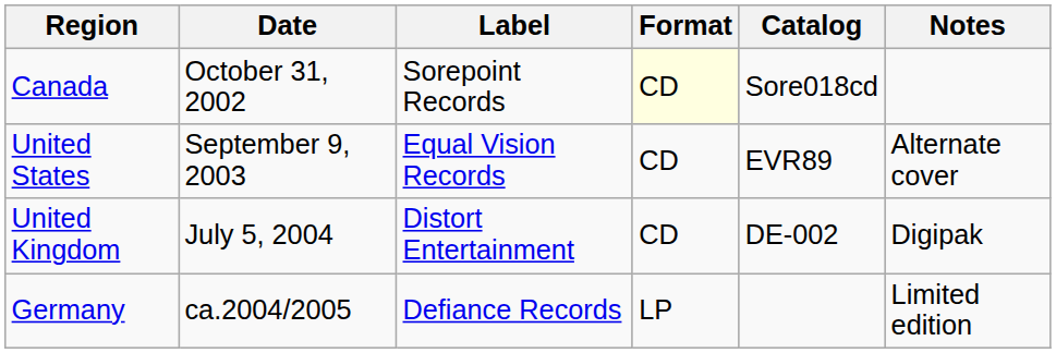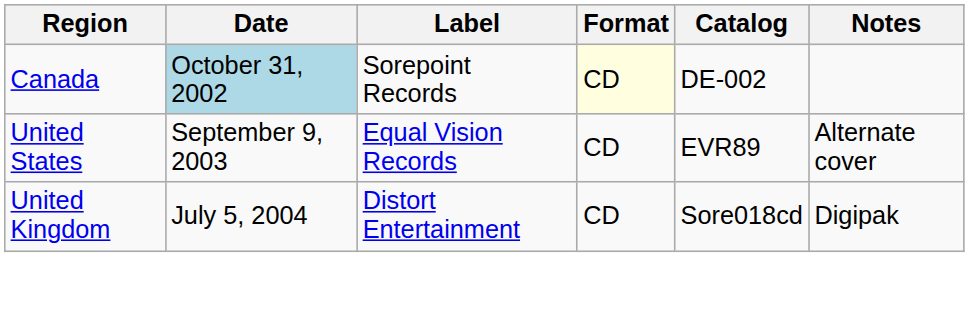 <table class="wikitable">
 <tr>
 <th>Region</th>
 <th>Date</th>
 <th>Label</th>
 <th>Format</th>
 <th>Catalog</th>
 <th>Notes</th>
 </tr>
 <tr>
 <td><a href='#'>Canada</a></td>
-<td>October 31, 2002</td>
+<td style="background: lightblue;">October 31, 2002</td>
 <td>Sorepoint Records</td>
 <td style="background: lightyellow;">CD</td>
-<td>Sore018cd</td>
+<td>DE-002</td>
 <td></td>
 </tr>
 <tr>
 <td><a href='#'>United States</a></td>
 <td>September 9, 2003</td>
 <td><a href='#'>Equal Vision Records</a></td>
 <td>CD</td>
 <td>EVR89</td>
 <td>Alternate cover</td>
 </tr>
 <tr>
 <td><a href='#'>United Kingdom</a></td>
 <td>July 5, 2004</td>
 <td><a href='#'>Distort Entertainment</a></td>
 <td>CD</td>
-<td>DE-002</td>
+<td>Sore018cd</td>
 <td>Digipak</td>
 </tr>
-<tr>
-<td><a href='#'>Germany</a></td>
-<td>ca.2004/2005</td>
-<td><a href='#'>Defiance Records</a></td>
-<td>LP</td>
-<td></td>
-<td>Limited edition</td>
-</tr>
 </table>
